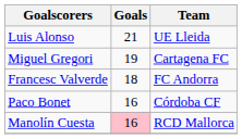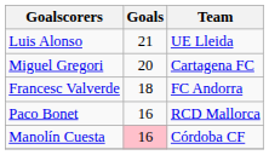 <table class="wikitable sortable">
 <tr>
 <th>Goalscorers</th>
 <th>Goals</th>
 <th>Team</th>
 </tr>
 <tr>
 <td> <a href='#'>Luis Alonso</a></td>
 <td style="text-align:center;">21</td>
 <td><a href='#'>UE Lleida</a></td>
 </tr>
 <tr>
 <td> <a href='#'>Miguel Gregori</a></td>
-<td style="text-align:center;">19</td>
+<td style="text-align:center;">20</td>
 <td><a href='#'>Cartagena FC</a></td>
 </tr>
 <tr>
 <td> <a href='#'>Francesc Valverde</a></td>
 <td style="text-align:center;">18</td>
 <td><a href='#'>FC Andorra</a></td>
 </tr>
 <tr>
 <td> <a href='#'>Paco Bonet</a></td>
 <td style="text-align:center;">16</td>
-<td><a href='#'>Córdoba CF</a></td>
+<td><a href='#'>RCD Mallorca</a></td>
 </tr>
 <tr>
 <td> <a href='#'>Manolín Cuesta</a></td>
 <td style="background: pink; text-align:center;">16</td>
-<td><a href='#'>RCD Mallorca</a></td>
+<td><a href='#'>Córdoba CF</a></td>
 </tr>
 <tr>
 </tr>
 </table>
